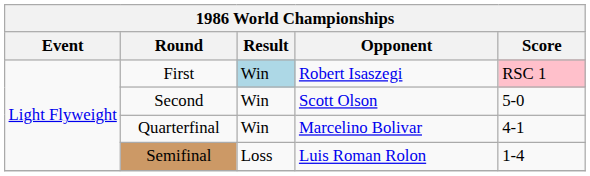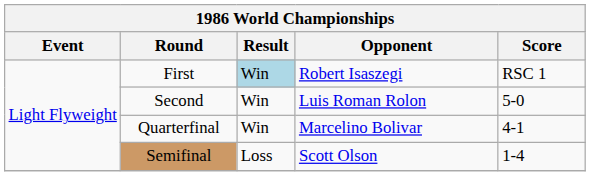 <table style="font-size: 85%" class="wikitable">
 <tr>
 <th colspan=5>1986 World Championships</th>
 </tr>
 <tr>
 <th style="width: 20%">Event</th>
 <th style="width: 20%">Round</th>
 <th style="width: 10%">Result</th>
 <th style="width: 35%">Opponent</th>
 <th style="width: 15%">Score</th>
 </tr>
 <tr>
 <td rowspan=4 style="text-align:center;"><a href='#'>Light Flyweight</a></td>
 <td style="text-align:center">First</td>
 <td style="background: lightblue;">Win</td>
 <td> <a href='#'>Robert Isaszegi</a></td>
-<td style="background: pink;">RSC 1</td>
+<td>RSC 1</td>
 </tr>
 <tr>
 <td style="text-align:center">Second</td>
 <td>Win</td>
-<td> <a href='#'>Scott Olson</a></td>
+<td> <a href='#'>Luis Roman Rolon</a></td>
 <td>5-0</td>
 </tr>
 <tr>
 <td style="text-align:center">Quarterfinal</td>
 <td>Win</td>
 <td> <a href='#'>Marcelino Bolivar</a></td>
 <td>4-1</td>
 </tr>
 <tr>
 <td style="background:#cc9966; text-align:center;">Semifinal</td>
 <td>Loss</td>
-<td> <a href='#'>Luis Roman Rolon</a></td>
+<td> <a href='#'>Scott Olson</a></td>
 <td>1-4</td>
 </tr>
 <tr>
 </tr>
 </table>
